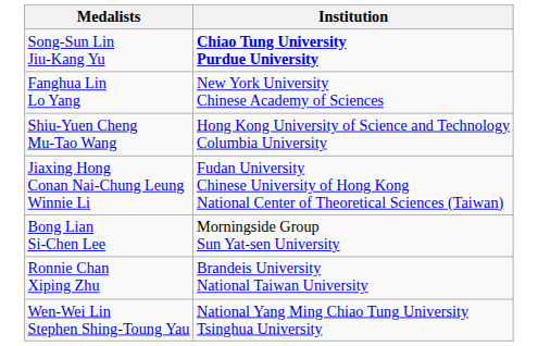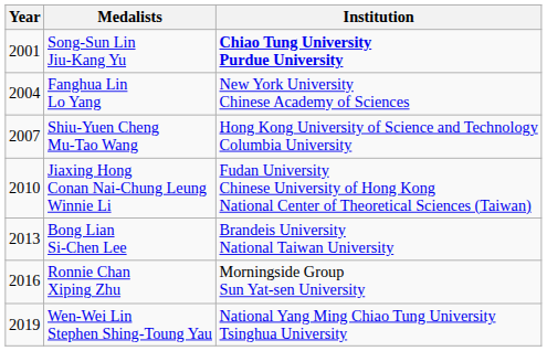 <table class="wikitable sortable" style="margin: 1ex auto 1ex auto">
 <tr>
+<th>Year</th>
 <th class="unsortable">Medalists</th>
 <th class="unsortable">Institution</th>
 </tr>
 <tr>
+<td>2001</td>
 <td><a href='#'>Song-Sun Lin</a><br><a href='#'>Jiu-Kang Yu</a></td>
 <td><strong><a href='#'>Chiao Tung University</a><br><a href='#'>Purdue University</a></strong></td>
 </tr>
 <tr>
+<td>2004</td>
 <td><a href='#'>Fanghua Lin</a><br><a href='#'>Lo Yang</a></td>
 <td><a href='#'>New York University</a><br><a href='#'>Chinese Academy of Sciences</a></td>
 </tr>
 <tr>
+<td>2007</td>
 <td><a href='#'>Shiu-Yuen Cheng</a><br><a href='#'>Mu-Tao Wang</a></td>
 <td><a href='#'>Hong Kong University of Science and Technology</a><br><a href='#'>Columbia University</a></td>
 </tr>
 <tr>
+<td>2010</td>
 <td><a href='#'>Jiaxing Hong</a><br><a href='#'>Conan Nai-Chung Leung</a><br><a href='#'>Winnie Li</a></td>
 <td><a href='#'>Fudan University</a><br><a href='#'>Chinese University of Hong Kong</a><br><a href='#'>National Center of Theoretical Sciences (Taiwan)</a></td>
 </tr>
 <tr>
+<td>2013</td>
 <td><a href='#'>Bong Lian</a><br><a href='#'>Si-Chen Lee</a></td>
+<td><a href='#'>Brandeis University</a><br><a href='#'>National Taiwan University</a></td>
+</tr>
+<tr>
+<td>2016</td>
+<td><a href='#'>Ronnie Chan</a><br><a href='#'>Xiping Zhu</a></td>
 <td>Morningside Group <br><a href='#'>Sun Yat-sen University</a></td>
 </tr>
 <tr>
-<td><a href='#'>Ronnie Chan</a><br><a href='#'>Xiping Zhu</a></td>
-<td><a href='#'>Brandeis University</a><br><a href='#'>National Taiwan University</a></td>
-</tr>
-<tr>
+<td>2019</td>
 <td><a href='#'>Wen-Wei Lin</a><br><a href='#'>Stephen Shing-Toung Yau</a></td>
 <td><a href='#'>National Yang Ming Chiao Tung University</a><br><a href='#'>Tsinghua University</a></td>
 </tr>
 </table>
